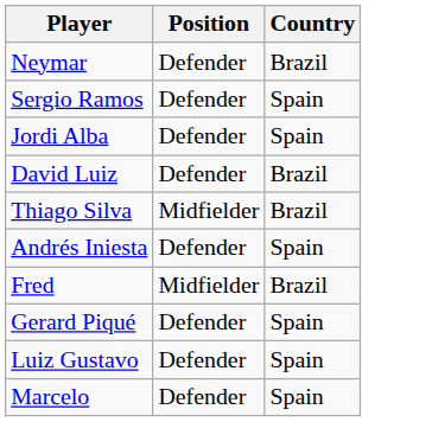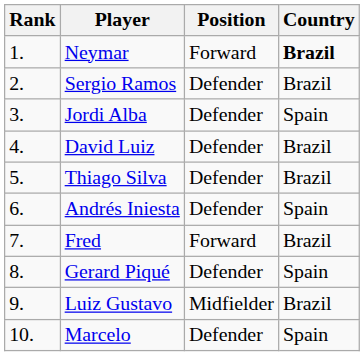 <table class="sortable wikitable">
 <tr>
+<th>Rank</th>
 <th>Player</th>
 <th>Position</th>
 <th>Country</th>
 </tr>
 <tr>
+<td>1.</td>
 <td><a href='#'>Neymar</a></td>
+<td>Forward</td>
+<td><strong>Brazil</strong></td>
+</tr>
+<tr>
+<td>2.</td>
+<td><a href='#'>Sergio Ramos</a></td>
 <td>Defender</td>
 <td>Brazil</td>
 </tr>
 <tr>
-<td><a href='#'>Sergio Ramos</a></td>
-<td>Defender</td>
-<td>Spain</td>
-</tr>
-<tr>
+<td>3.</td>
 <td><a href='#'>Jordi Alba</a></td>
 <td>Defender</td>
 <td>Spain</td>
 </tr>
 <tr>
+<td>4.</td>
 <td><a href='#'>David Luiz</a></td>
 <td>Defender</td>
 <td>Brazil</td>
 </tr>
 <tr>
+<td>5.</td>
 <td><a href='#'>Thiago Silva</a></td>
-<td>Midfielder</td>
+<td>Defender</td>
 <td>Brazil</td>
 </tr>
 <tr>
+<td>6.</td>
 <td><a href='#'>Andrés Iniesta</a></td>
 <td>Defender</td>
 <td>Spain</td>
 </tr>
 <tr>
+<td>7.</td>
 <td><a href='#'>Fred</a></td>
-<td>Midfielder</td>
+<td>Forward</td>
 <td>Brazil</td>
 </tr>
 <tr>
+<td>8.</td>
 <td><a href='#'>Gerard Piqué</a></td>
 <td>Defender</td>
 <td>Spain</td>
 </tr>
 <tr>
+<td>9.</td>
 <td><a href='#'>Luiz Gustavo</a></td>
-<td>Defender</td>
-<td>Spain</td>
+<td>Midfielder</td>
+<td>Brazil</td>
 </tr>
 <tr>
+<td>10.</td>
 <td><a href='#'>Marcelo</a></td>
 <td>Defender</td>
 <td>Spain</td>
 </tr>
 </table>
